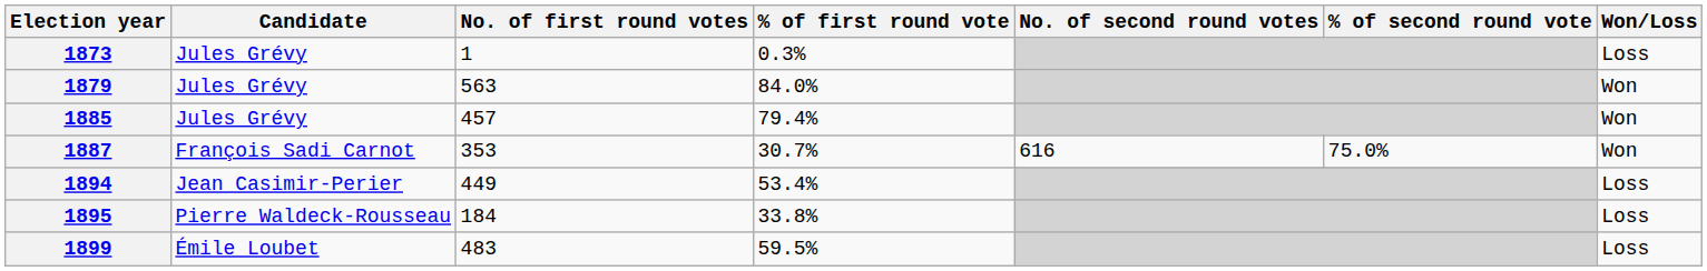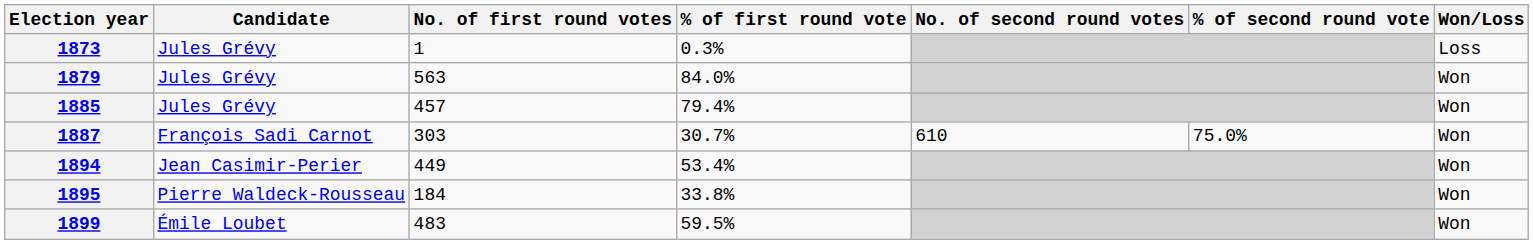 <table class="wikitable">
 <tr>
 <th>Election year</th>
 <th>Candidate</th>
 <th>No. of first round votes</th>
 <th>% of first round vote</th>
 <th>No. of second round votes</th>
 <th>% of second round vote</th>
 <th>Won/Loss</th>
 </tr>
 <tr>
 <th><a href='#'>1873</a></th>
 <td><a href='#'>Jules Grévy</a></td>
 <td>1</td>
 <td>0.3%</td>
 <td colspan=2 bgcolor="lightgrey"></td>
 <td>Loss</td>
 </tr>
 <tr>
 <th><a href='#'>1879</a></th>
 <td><a href='#'>Jules Grévy</a></td>
 <td>563</td>
 <td>84.0%</td>
 <td colspan=2 bgcolor="lightgrey"></td>
 <td>Won</td>
 </tr>
 <tr>
 <th><a href='#'>1885</a></th>
 <td><a href='#'>Jules Grévy</a></td>
 <td>457</td>
 <td>79.4%</td>
 <td colspan=2 bgcolor="lightgrey"></td>
 <td>Won</td>
 </tr>
 <tr>
 <th><a href='#'>1887</a></th>
 <td><a href='#'>François Sadi Carnot</a></td>
-<td>353</td>
+<td>303</td>
 <td>30.7%</td>
-<td>616</td>
+<td>610</td>
 <td>75.0%</td>
 <td>Won</td>
 </tr>
 <tr>
 <th><a href='#'>1894</a></th>
 <td><a href='#'>Jean Casimir-Perier</a></td>
 <td>449</td>
 <td>53.4%</td>
 <td colspan=2 bgcolor="lightgrey"></td>
-<td>Loss</td>
+<td>Won</td>
 </tr>
 <tr>
 <th><a href='#'>1895</a></th>
 <td><a href='#'>Pierre Waldeck-Rousseau</a></td>
 <td>184</td>
 <td>33.8%</td>
 <td colspan=2 bgcolor="lightgrey"></td>
-<td>Loss</td>
+<td>Won</td>
 </tr>
 <tr>
 <th><a href='#'>1899</a></th>
 <td><a href='#'>Émile Loubet</a></td>
 <td>483</td>
 <td>59.5%</td>
 <td colspan=2 bgcolor="lightgrey"></td>
-<td>Loss</td>
+<td>Won</td>
 </tr>
 </table>
